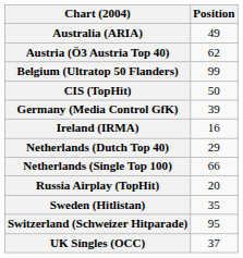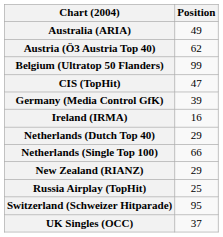 <table class="wikitable sortable plainrowheaders" style="text-align:center">
 <tr>
 <th>Chart (2004)</th>
 <th>Position</th>
 </tr>
 <tr>
 <th scope="row">Australia (ARIA)</th>
 <td>49</td>
 </tr>
 <tr>
 <th scope="row">Austria (Ö3 Austria Top 40)</th>
 <td>62</td>
 </tr>
 <tr>
 <th scope="row">Belgium (Ultratop 50 Flanders)</th>
 <td>99</td>
 </tr>
 <tr>
 <th scope="row">CIS (TopHit)</th>
-<td>50</td>
+<td>47</td>
 </tr>
 <tr>
 <th scope="row">Germany (Media Control GfK)</th>
 <td>39</td>
 </tr>
 <tr>
 <th scope="row">Ireland (IRMA)</th>
 <td>16</td>
 </tr>
 <tr>
 <th scope="row">Netherlands (Dutch Top 40)</th>
 <td>29</td>
 </tr>
 <tr>
 <th scope="row">Netherlands (Single Top 100)</th>
 <td>66</td>
 </tr>
 <tr>
-<th scope="row">Russia Airplay (TopHit)</th>
-<td>20</td>
+<th scope="row">New Zealand (RIANZ)</th>
+<td>29</td>
 </tr>
 <tr>
-<th scope="row">Sweden (Hitlistan)</th>
-<td>35</td>
+<th scope="row">Russia Airplay (TopHit)</th>
+<td>25</td>
 </tr>
 <tr>
 <th scope="row">Switzerland (Schweizer Hitparade)</th>
 <td>95</td>
 </tr>
 <tr>
 <th scope="row">UK Singles (OCC)</th>
 <td>37</td>
 </tr>
 </table>
